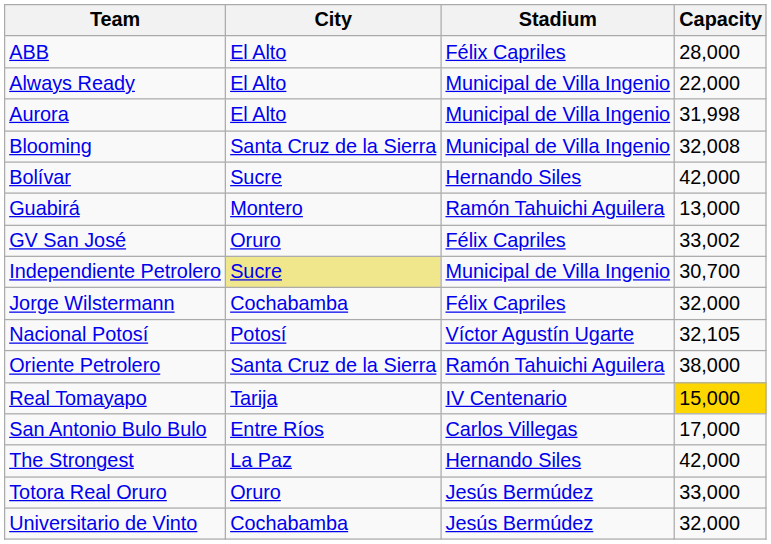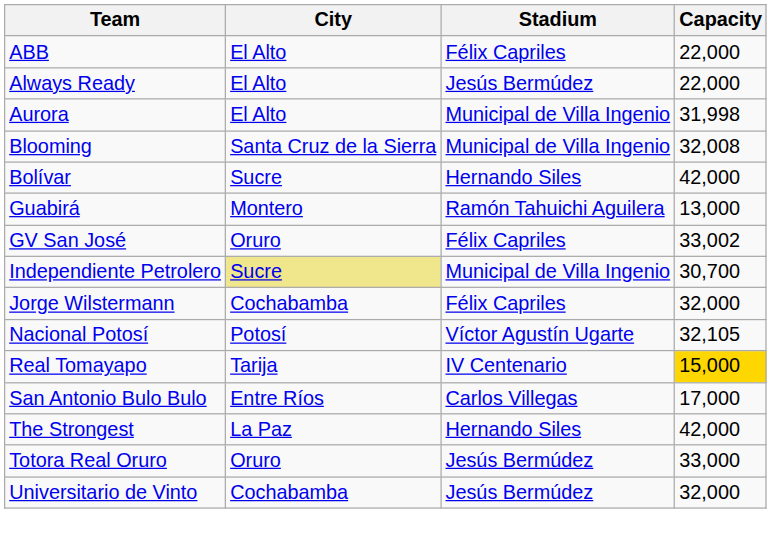 <table class="wikitable sortable">
 <tr>
 <th>Team</th>
 <th>City</th>
 <th>Stadium</th>
 <th>Capacity</th>
 </tr>
 <tr>
 <td><a href='#'>ABB</a></td>
 <td><a href='#'>El Alto</a></td>
 <td><a href='#'>Félix Capriles</a></td>
-<td>28,000</td>
+<td>22,000</td>
 </tr>
 <tr>
 <td><a href='#'>Always Ready</a></td>
 <td><a href='#'>El Alto</a></td>
-<td><a href='#'>Municipal de Villa Ingenio</a></td>
+<td><a href='#'>Jesús Bermúdez</a></td>
 <td>22,000</td>
 </tr>
 <tr>
 <td><a href='#'>Aurora</a></td>
 <td><a href='#'>El Alto</a></td>
 <td><a href='#'>Municipal de Villa Ingenio</a></td>
 <td>31,998</td>
 </tr>
 <tr>
 <td><a href='#'>Blooming</a></td>
 <td><a href='#'>Santa Cruz de la Sierra</a></td>
 <td><a href='#'>Municipal de Villa Ingenio</a></td>
 <td>32,008</td>
 </tr>
 <tr>
 <td><a href='#'>Bolívar</a></td>
 <td><a href='#'>Sucre</a></td>
 <td><a href='#'>Hernando Siles</a></td>
 <td>42,000</td>
 </tr>
 <tr>
 <td><a href='#'>Guabirá</a></td>
 <td><a href='#'>Montero</a></td>
 <td><a href='#'>Ramón Tahuichi Aguilera</a></td>
 <td>13,000</td>
 </tr>
 <tr>
 <td><a href='#'>GV San José</a></td>
 <td><a href='#'>Oruro</a></td>
 <td><a href='#'>Félix Capriles</a></td>
 <td>33,002</td>
 </tr>
 <tr>
 <td><a href='#'>Independiente Petrolero</a></td>
 <td style="background: khaki;"><a href='#'>Sucre</a></td>
 <td><a href='#'>Municipal de Villa Ingenio</a></td>
 <td>30,700</td>
 </tr>
 <tr>
 <td><a href='#'>Jorge Wilstermann</a></td>
 <td><a href='#'>Cochabamba</a></td>
 <td><a href='#'>Félix Capriles</a></td>
 <td>32,000</td>
 </tr>
 <tr>
 <td><a href='#'>Nacional Potosí</a></td>
 <td><a href='#'>Potosí</a></td>
 <td><a href='#'>Víctor Agustín Ugarte</a></td>
 <td>32,105</td>
 </tr>
 <tr>
-<td><a href='#'>Oriente Petrolero</a></td>
-<td><a href='#'>Santa Cruz de la Sierra</a></td>
-<td><a href='#'>Ramón Tahuichi Aguilera</a></td>
-<td>38,000</td>
-</tr>
-<tr>
 <td><a href='#'>Real Tomayapo</a></td>
 <td><a href='#'>Tarija</a></td>
 <td><a href='#'>IV Centenario</a></td>
 <td style="background: gold;">15,000</td>
 </tr>
 <tr>
 <td><a href='#'>San Antonio Bulo Bulo</a></td>
 <td><a href='#'>Entre Ríos</a></td>
 <td><a href='#'>Carlos Villegas</a></td>
 <td>17,000</td>
 </tr>
 <tr>
 <td><a href='#'>The Strongest</a></td>
 <td><a href='#'>La Paz</a></td>
 <td><a href='#'>Hernando Siles</a></td>
 <td>42,000</td>
 </tr>
 <tr>
 <td><a href='#'>Totora Real Oruro</a></td>
 <td><a href='#'>Oruro</a></td>
 <td><a href='#'>Jesús Bermúdez</a></td>
 <td>33,000</td>
 </tr>
 <tr>
 <td><a href='#'>Universitario de Vinto</a></td>
 <td><a href='#'>Cochabamba</a></td>
 <td><a href='#'>Jesús Bermúdez</a></td>
 <td>32,000</td>
 </tr>
 </table>
